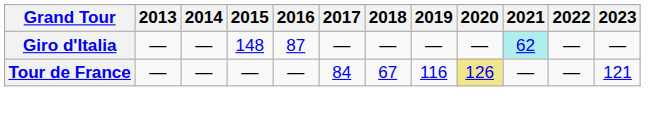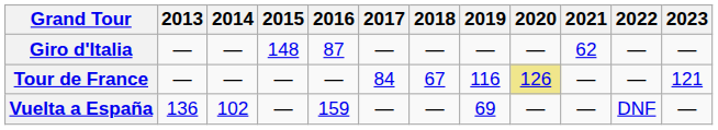 <table class="wikitable plainrowheaders">
 <tr>
 <th scope="col"><a href='#'>Grand Tour</a></th>
 <th scope="col">2013</th>
 <th scope="col">2014</th>
 <th scope="col">2015</th>
 <th scope="col">2016</th>
 <th scope="col">2017</th>
 <th scope="col">2018</th>
 <th scope="col">2019</th>
 <th scope="col">2020</th>
 <th scope="col">2021</th>
 <th scope="col">2022</th>
 <th scope="col">2023</th>
 </tr>
 <tr style="text-align:center;">
 <th scope="row"> <a href='#'>Giro d'Italia</a></th>
 <td>—</td>
 <td>—</td>
 <td><a href='#'>148</a></td>
 <td><a href='#'>87</a></td>
 <td>—</td>
 <td>—</td>
 <td>—</td>
 <td>—</td>
-<td style="background: paleturquoise;"><a href='#'>62</a></td>
+<td><a href='#'>62</a></td>
 <td>—</td>
 <td>—</td>
 </tr>
 <tr style="text-align:center;">
 <th scope="row"> <a href='#'>Tour de France</a></th>
 <td>—</td>
 <td>—</td>
 <td>—</td>
 <td>—</td>
 <td><a href='#'>84</a></td>
 <td><a href='#'>67</a></td>
 <td><a href='#'>116</a></td>
 <td style="background: khaki;"><a href='#'>126</a></td>
 <td>—</td>
 <td>—</td>
 <td><a href='#'>121</a></td>
 </tr>
+<tr style="text-align:center;">
+<th scope="row"> <a href='#'>Vuelta a España</a></th>
+<td><a href='#'>136</a></td>
+<td><a href='#'>102</a></td>
+<td>—</td>
+<td><a href='#'>159</a></td>
+<td>—</td>
+<td>—</td>
+<td><a href='#'>69</a></td>
+<td>—</td>
+<td>—</td>
+<td><a href='#'>DNF</a></td>
+<td>—</td>
+</tr>
 </table>
